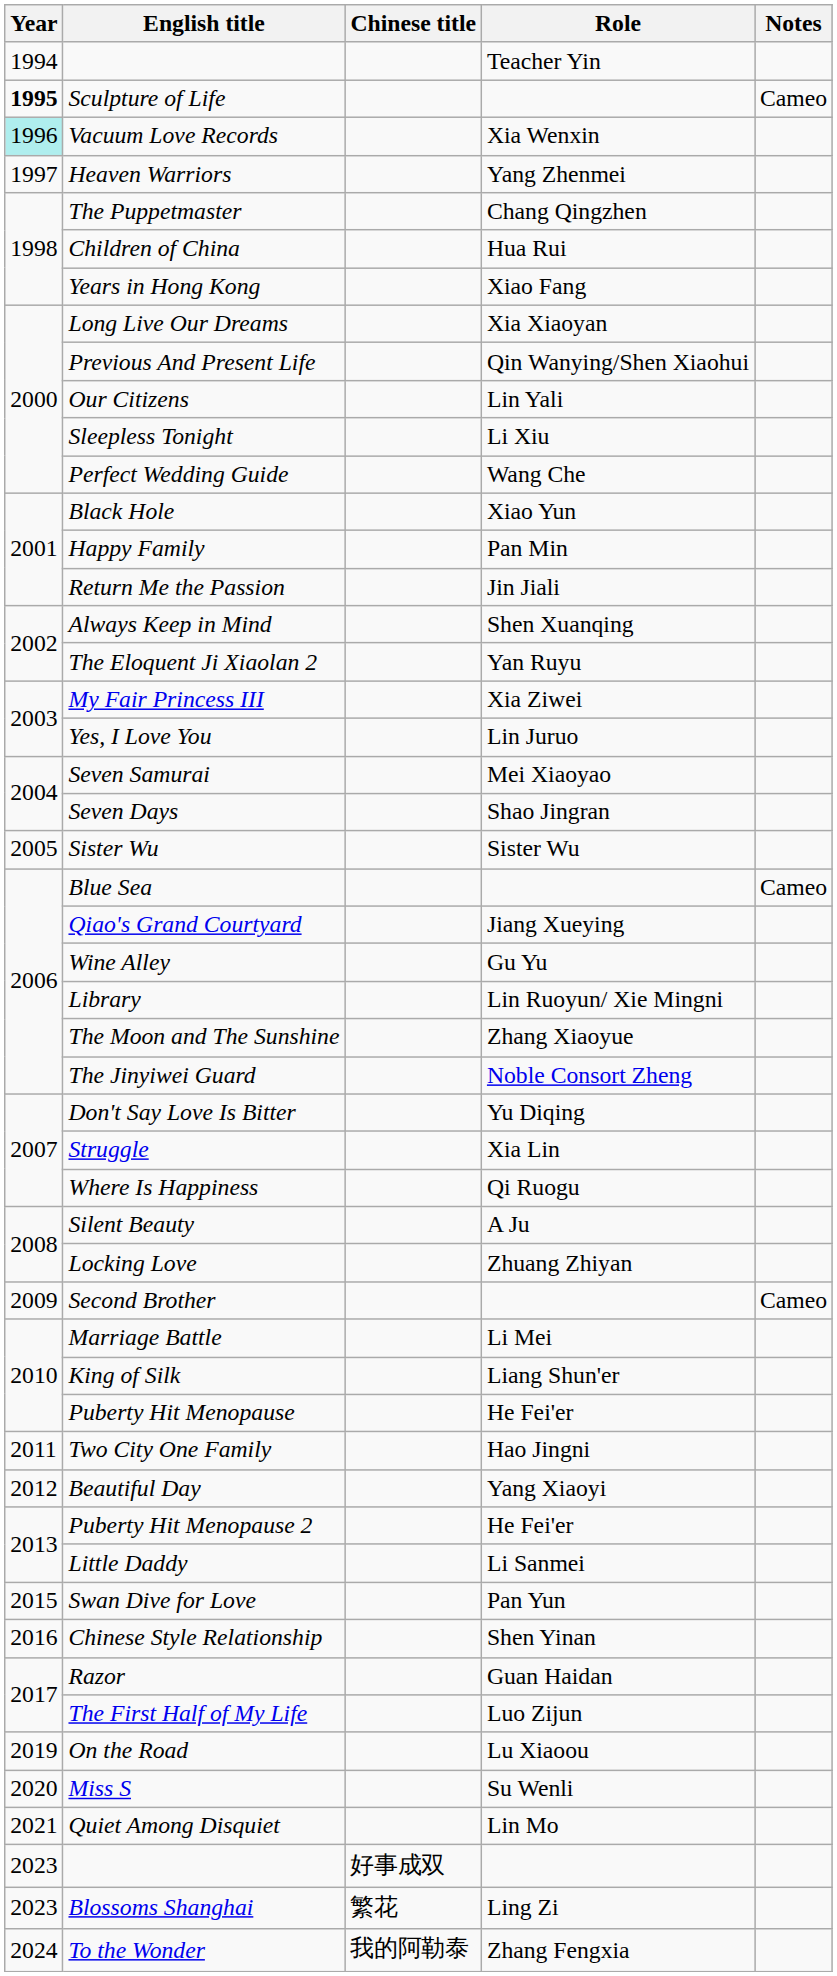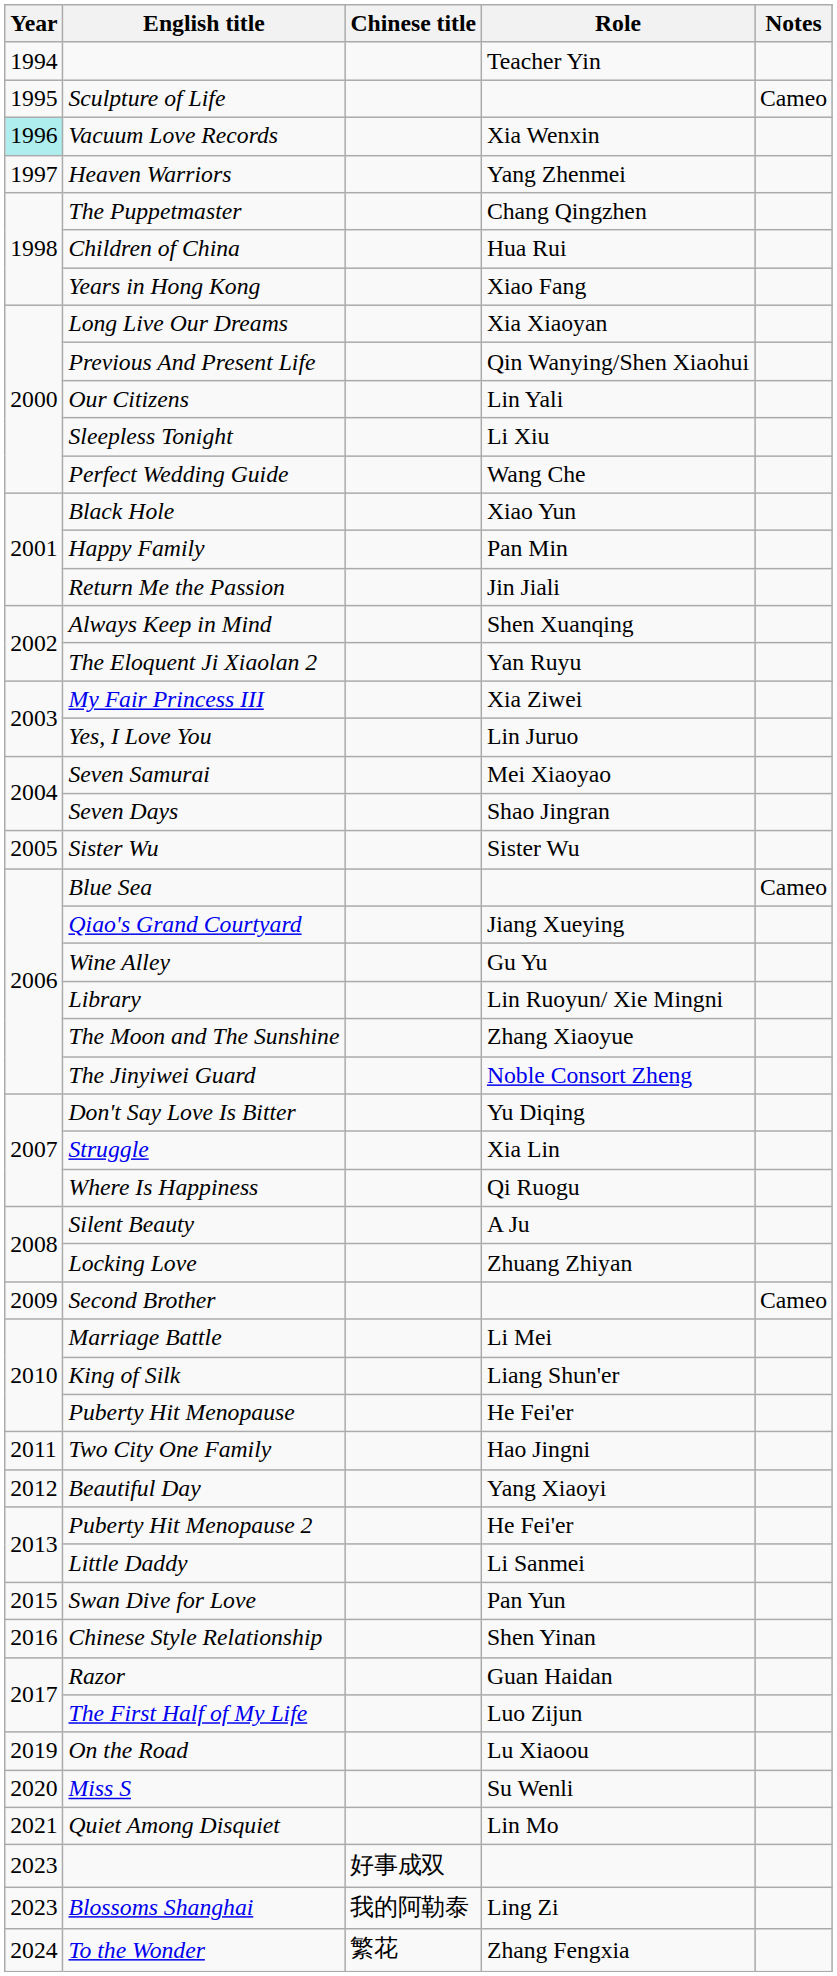 <table class="wikitable">
 <tr>
 <th>Year</th>
 <th>English title</th>
 <th>Chinese title</th>
 <th>Role</th>
 <th>Notes</th>
 </tr>
 <tr>
 <td>1994</td>
 <td></td>
 <td></td>
 <td>Teacher Yin</td>
 <td></td>
 </tr>
 <tr>
-<td><strong>1995</strong></td>
+<td>1995</td>
 <td><em>Sculpture of Life</em></td>
 <td></td>
 <td></td>
 <td>Cameo</td>
 </tr>
 <tr>
 <td style="background: paleturquoise;">1996</td>
 <td><em>Vacuum Love Records</em></td>
 <td></td>
 <td>Xia Wenxin</td>
 <td></td>
 </tr>
 <tr>
 <td>1997</td>
 <td><em>Heaven Warriors</em></td>
 <td></td>
 <td>Yang Zhenmei</td>
 <td></td>
 </tr>
 <tr>
 <td rowspan="3">1998</td>
 <td><em>The Puppetmaster</em></td>
 <td></td>
 <td>Chang Qingzhen</td>
 <td></td>
 </tr>
 <tr>
 <td><em>Children of China</em></td>
 <td></td>
 <td>Hua Rui</td>
 <td></td>
 </tr>
 <tr>
 <td><em>Years in Hong Kong</em></td>
 <td></td>
 <td>Xiao Fang</td>
 <td></td>
 </tr>
 <tr>
 <td rowspan="5">2000</td>
 <td><em>Long Live Our Dreams</em></td>
 <td></td>
 <td>Xia Xiaoyan</td>
 <td></td>
 </tr>
 <tr>
 <td><em>Previous And Present Life</em></td>
 <td></td>
 <td>Qin Wanying/Shen Xiaohui</td>
 <td></td>
 </tr>
 <tr>
 <td><em>Our Citizens</em></td>
 <td></td>
 <td>Lin Yali</td>
 <td></td>
 </tr>
 <tr>
 <td><em>Sleepless Tonight</em></td>
 <td></td>
 <td>Li Xiu</td>
 <td></td>
 </tr>
 <tr>
 <td><em>Perfect Wedding Guide</em></td>
 <td></td>
 <td>Wang Che</td>
 <td></td>
 </tr>
 <tr>
 <td rowspan="3">2001</td>
 <td><em>Black Hole</em></td>
 <td></td>
 <td>Xiao Yun</td>
 <td></td>
 </tr>
 <tr>
 <td><em>Happy Family</em></td>
 <td></td>
 <td>Pan Min</td>
 <td></td>
 </tr>
 <tr>
 <td><em>Return Me the Passion</em></td>
 <td></td>
 <td>Jin Jiali</td>
 <td></td>
 </tr>
 <tr>
 <td rowspan="2">2002</td>
 <td><em>Always Keep in Mind</em></td>
 <td></td>
 <td>Shen Xuanqing</td>
 <td></td>
 </tr>
 <tr>
 <td><em>The Eloquent Ji Xiaolan 2</em></td>
 <td></td>
 <td>Yan Ruyu</td>
 <td></td>
 </tr>
 <tr>
 <td rowspan="2">2003</td>
 <td><em><a href='#'>My Fair Princess III</a></em></td>
 <td></td>
 <td>Xia Ziwei</td>
 <td></td>
 </tr>
 <tr>
 <td><em>Yes, I Love You</em></td>
 <td></td>
 <td>Lin Juruo</td>
 <td></td>
 </tr>
 <tr>
 <td rowspan="2">2004</td>
 <td><em>Seven Samurai</em></td>
 <td></td>
 <td>Mei Xiaoyao</td>
 <td></td>
 </tr>
 <tr>
 <td><em>Seven Days</em></td>
 <td></td>
 <td>Shao Jingran</td>
 <td></td>
 </tr>
 <tr>
 <td>2005</td>
 <td><em>Sister Wu</em></td>
 <td></td>
 <td>Sister Wu</td>
 <td></td>
 </tr>
 <tr>
 <td rowspan="6">2006</td>
 <td><em>Blue Sea</em></td>
 <td></td>
 <td></td>
 <td>Cameo</td>
 </tr>
 <tr>
 <td><em><a href='#'>Qiao's Grand Courtyard</a></em></td>
 <td></td>
 <td>Jiang Xueying</td>
 <td></td>
 </tr>
 <tr>
 <td><em>Wine Alley</em></td>
 <td></td>
 <td>Gu Yu</td>
 <td></td>
 </tr>
 <tr>
 <td><em>Library</em></td>
 <td></td>
 <td>Lin Ruoyun/ Xie Mingni</td>
 <td></td>
 </tr>
 <tr>
 <td><em>The Moon and The Sunshine</em></td>
 <td></td>
 <td>Zhang Xiaoyue</td>
 <td></td>
 </tr>
 <tr>
 <td><em>The Jinyiwei Guard</em></td>
 <td></td>
 <td><a href='#'>Noble Consort Zheng</a></td>
 <td></td>
 </tr>
 <tr>
 <td rowspan="3">2007</td>
 <td><em>Don't Say Love Is Bitter</em></td>
 <td></td>
 <td>Yu Diqing</td>
 <td></td>
 </tr>
 <tr>
 <td><em><a href='#'>Struggle</a></em></td>
 <td></td>
 <td>Xia Lin</td>
 <td></td>
 </tr>
 <tr>
 <td><em>Where Is Happiness</em></td>
 <td></td>
 <td>Qi Ruogu</td>
 <td></td>
 </tr>
 <tr>
 <td rowspan="2">2008</td>
 <td><em>Silent Beauty</em></td>
 <td></td>
 <td>A Ju</td>
 <td></td>
 </tr>
 <tr>
 <td><em>Locking Love</em></td>
 <td></td>
 <td>Zhuang Zhiyan</td>
 <td></td>
 </tr>
 <tr>
 <td rowspan="1">2009</td>
 <td><em>Second Brother</em></td>
 <td></td>
 <td></td>
 <td>Cameo</td>
 </tr>
 <tr>
 <td rowspan="3">2010</td>
 <td><em>Marriage Battle</em></td>
 <td></td>
 <td>Li Mei</td>
 <td></td>
 </tr>
 <tr>
 <td><em>King of Silk</em></td>
 <td></td>
 <td>Liang Shun'er</td>
 <td></td>
 </tr>
 <tr>
 <td><em>Puberty Hit Menopause</em></td>
 <td></td>
 <td>He Fei'er</td>
 <td></td>
 </tr>
 <tr>
 <td rowspan="1">2011</td>
 <td><em>Two City One Family</em></td>
 <td></td>
 <td>Hao Jingni</td>
 <td></td>
 </tr>
 <tr>
 <td rowspan="1">2012</td>
 <td><em>Beautiful Day</em></td>
 <td></td>
 <td>Yang Xiaoyi</td>
 <td></td>
 </tr>
 <tr>
 <td rowspan="2">2013</td>
 <td><em>Puberty Hit Menopause 2</em></td>
 <td></td>
 <td>He Fei'er</td>
 <td></td>
 </tr>
 <tr>
 <td><em>Little Daddy</em></td>
 <td></td>
 <td>Li Sanmei</td>
 <td></td>
 </tr>
 <tr>
 <td>2015</td>
 <td><em>Swan Dive for Love</em></td>
 <td></td>
 <td>Pan Yun</td>
 <td></td>
 </tr>
 <tr>
 <td>2016</td>
 <td><em>Chinese Style Relationship</em></td>
 <td></td>
 <td>Shen Yinan</td>
 <td></td>
 </tr>
 <tr>
 <td rowspan=2>2017</td>
 <td><em>Razor</em></td>
 <td></td>
 <td>Guan Haidan</td>
 <td></td>
 </tr>
 <tr>
 <td><em><a href='#'>The First Half of My Life</a></em></td>
 <td></td>
 <td>Luo Zijun</td>
 <td></td>
 </tr>
 <tr>
 <td>2019</td>
 <td><em>On the Road</em></td>
 <td></td>
 <td>Lu Xiaoou</td>
 <td></td>
 </tr>
 <tr>
 <td>2020</td>
 <td><em><a href='#'>Miss S</a></em></td>
 <td></td>
 <td>Su Wenli</td>
 <td></td>
 </tr>
 <tr>
 <td>2021</td>
 <td><em>Quiet Among Disquiet</em></td>
 <td></td>
 <td>Lin Mo</td>
 <td></td>
 </tr>
 <tr>
 <td>2023</td>
 <td></td>
 <td>好事成双</td>
 <td></td>
 <td></td>
 </tr>
 <tr>
 <td>2023</td>
 <td><em><a href='#'>Blossoms Shanghai</a></em></td>
-<td>繁花</td>
+<td>我的阿勒泰</td>
 <td>Ling Zi</td>
 <td></td>
 </tr>
 <tr>
 <td>2024</td>
 <td><em><a href='#'>To the Wonder</a></em></td>
-<td>我的阿勒泰</td>
+<td>繁花</td>
 <td>Zhang Fengxia</td>
 <td></td>
 </tr>
 </table>
